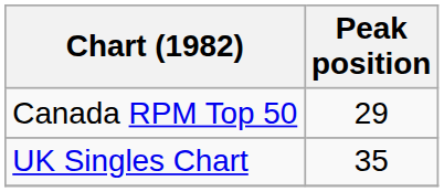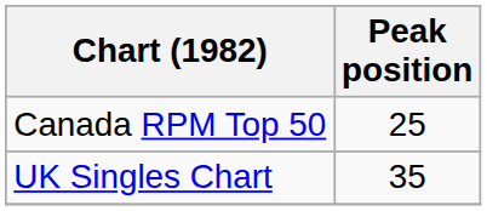 <table class="wikitable">
 <tr>
 <th>Chart (1982)</th>
 <th>Peak<br>position</th>
 </tr>
 <tr>
 <td>Canada <a href='#'>RPM Top 50</a></td>
-<td align="center">29</td>
+<td align="center">25</td>
 </tr>
 <tr>
 <td><a href='#'>UK Singles Chart</a></td>
 <td align="center">35</td>
 </tr>
 <tr>
 </tr>
 </table>
